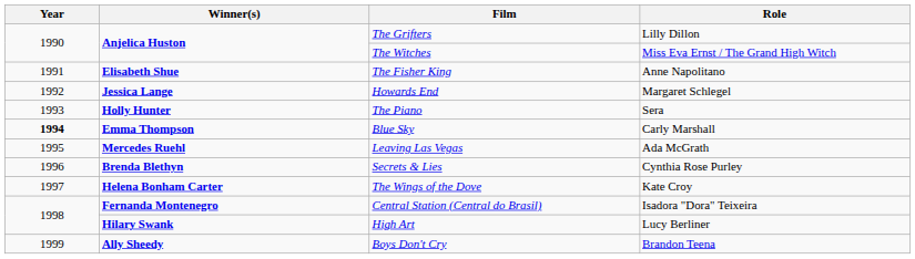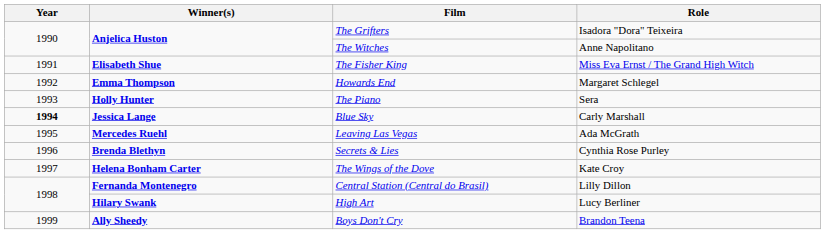 <table class="wikitable" style="width:95%;" cellpadding="5">
 <tr>
 <th style="width:100px;"><strong>Year</strong></th>
 <th style="width:300px;"><strong>Winner(s)</strong></th>
 <th style="width:300px;"><strong>Film</strong></th>
 <th style="width:300px;"><strong>Role</strong></th>
 </tr>
 <tr>
 <td rowspan="2" style="text-align:center;">1990</td>
 <td rowspan="2"><strong><a href='#'>Anjelica Huston</a></strong></td>
 <td><em><a href='#'>The Grifters</a></em></td>
-<td>Lilly Dillon</td>
+<td>Isadora "Dora" Teixeira</td>
 </tr>
 <tr>
 <td><em><a href='#'>The Witches</a></em></td>
-<td><a href='#'>Miss Eva Ernst / The Grand High Witch</a></td>
+<td>Anne Napolitano</td>
 </tr>
 <tr>
 <td style="text-align:center;">1991</td>
 <td><strong><a href='#'>Elisabeth Shue</a></strong></td>
 <td><em><a href='#'>The Fisher King</a></em></td>
-<td>Anne Napolitano</td>
+<td><a href='#'>Miss Eva Ernst / The Grand High Witch</a></td>
 </tr>
 <tr>
 <td style="text-align:center;">1992</td>
-<td><strong><a href='#'>Jessica Lange</a></strong></td>
+<td><strong><a href='#'>Emma Thompson</a></strong></td>
 <td><em><a href='#'>Howards End</a></em></td>
 <td>Margaret Schlegel</td>
 </tr>
 <tr>
 <td style="text-align:center;">1993</td>
 <td><strong><a href='#'>Holly Hunter</a></strong></td>
 <td><em><a href='#'>The Piano</a></em></td>
 <td>Sera</td>
 </tr>
 <tr>
 <td style="text-align:center;"><strong>1994</strong></td>
-<td><strong><a href='#'>Emma Thompson</a></strong></td>
+<td><strong><a href='#'>Jessica Lange</a></strong></td>
 <td><em><a href='#'>Blue Sky</a></em></td>
 <td>Carly Marshall</td>
 </tr>
 <tr>
 <td style="text-align:center;">1995</td>
 <td><strong><a href='#'>Mercedes Ruehl</a></strong></td>
 <td><em><a href='#'>Leaving Las Vegas</a></em></td>
 <td>Ada McGrath</td>
 </tr>
 <tr>
 <td style="text-align:center;">1996</td>
 <td><strong><a href='#'>Brenda Blethyn</a></strong></td>
 <td><em><a href='#'>Secrets & Lies</a></em></td>
 <td>Cynthia Rose Purley</td>
 </tr>
 <tr>
 <td style="text-align:center;">1997</td>
 <td><strong><a href='#'>Helena Bonham Carter</a></strong></td>
 <td><em><a href='#'>The Wings of the Dove</a></em></td>
 <td>Kate Croy</td>
 </tr>
 <tr>
 <td rowspan="2" style="text-align:center;">1998</td>
 <td><strong><a href='#'>Fernanda Montenegro</a></strong></td>
 <td><em><a href='#'>Central Station (Central do Brasil)</a></em></td>
-<td>Isadora "Dora" Teixeira</td>
+<td>Lilly Dillon</td>
 </tr>
 <tr>
 <td><strong><a href='#'>Hilary Swank</a></strong></td>
 <td><em><a href='#'>High Art</a></em></td>
 <td>Lucy Berliner</td>
 </tr>
 <tr>
 <td style="text-align:center;">1999</td>
 <td><strong><a href='#'>Ally Sheedy</a></strong></td>
 <td><em><a href='#'>Boys Don't Cry</a></em></td>
 <td><a href='#'>Brandon Teena</a></td>
 </tr>
 </table>
